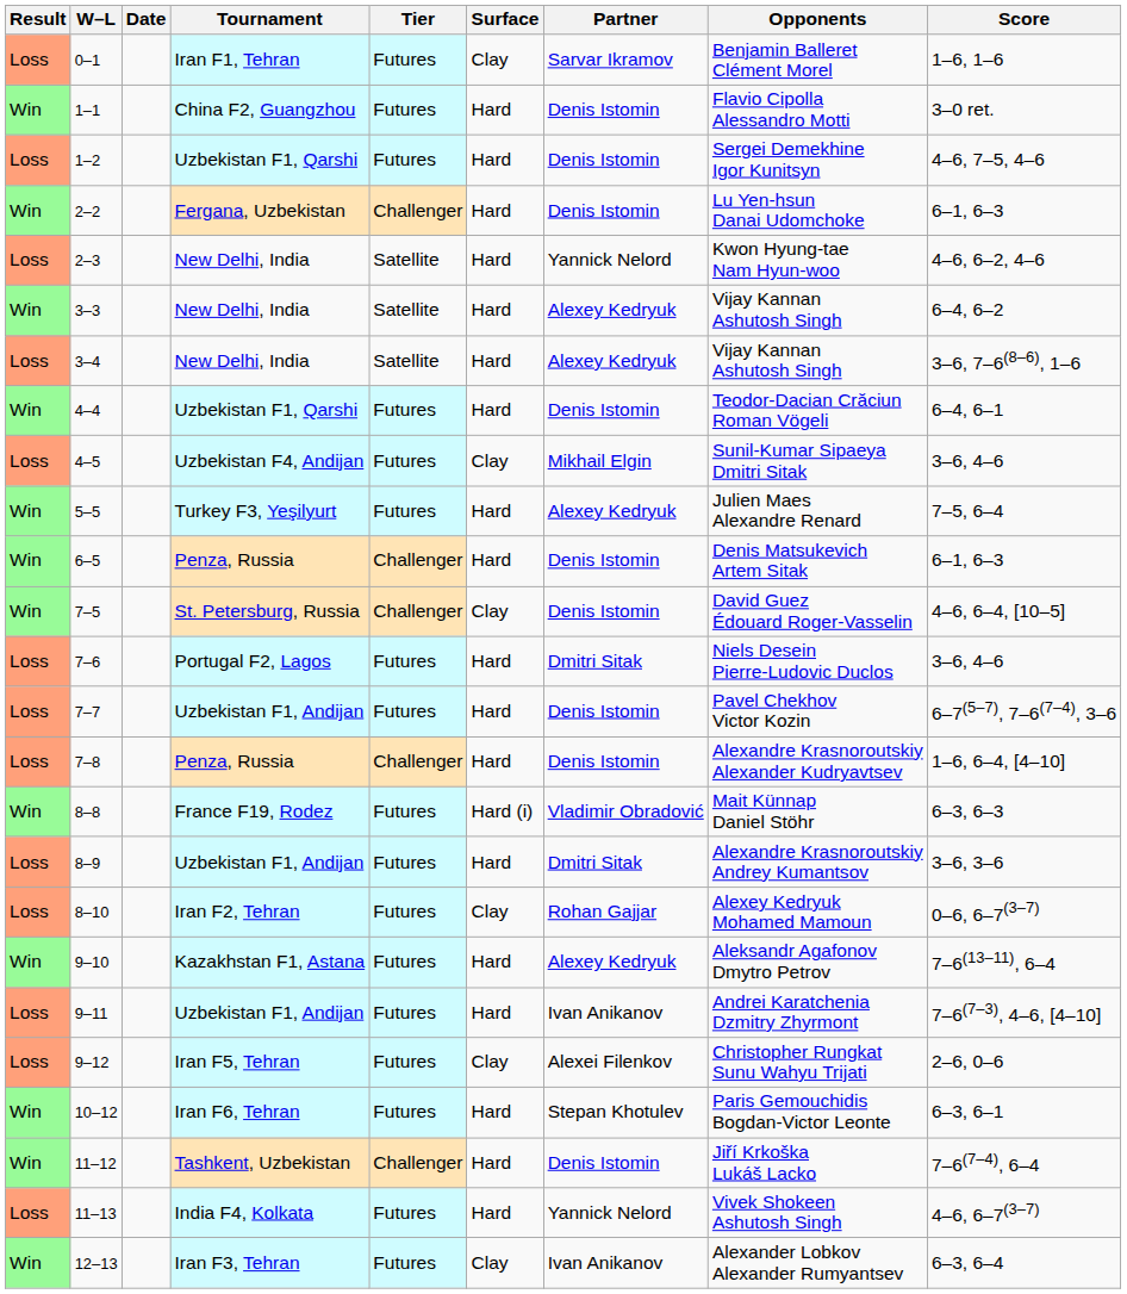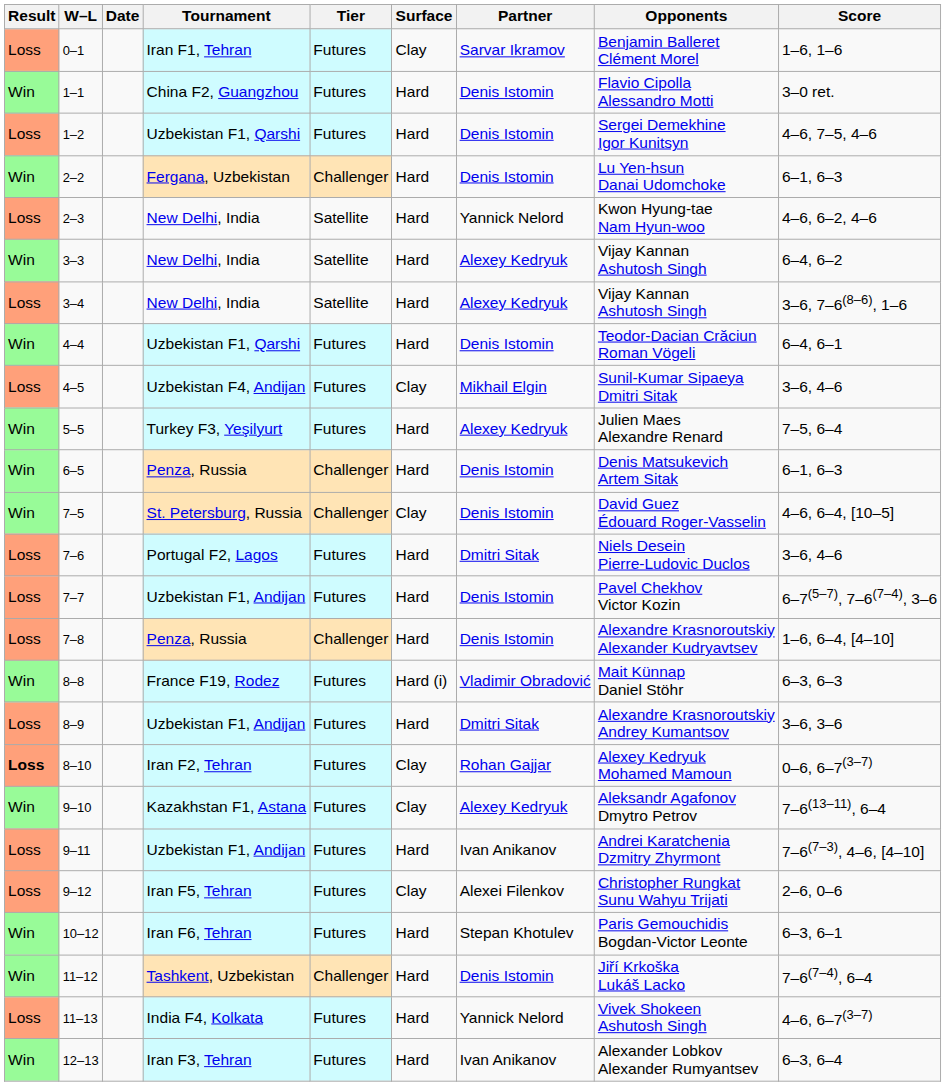 <table class="sortable wikitable">
 <tr>
 <th>Result</th>
 <th class="unsortable">W–L</th>
 <th>Date</th>
 <th>Tournament</th>
 <th>Tier</th>
 <th>Surface</th>
 <th>Partner</th>
 <th>Opponents</th>
 <th class="unsortable">Score</th>
 </tr>
 <tr>
 <td bgcolor=FFA07A>Loss</td>
 <td><small>0–1</small></td>
 <td></td>
 <td style="background:#cffcff;">Iran F1, <a href='#'>Tehran</a></td>
 <td style="background:#cffcff;">Futures</td>
 <td>Clay</td>
 <td> <a href='#'>Sarvar Ikramov</a></td>
 <td> <a href='#'>Benjamin Balleret</a> <br> <a href='#'>Clément Morel</a></td>
 <td>1–6, 1–6</td>
 </tr>
 <tr>
 <td bgcolor=98FB98>Win</td>
 <td><small>1–1</small></td>
 <td></td>
 <td style="background:#cffcff;">China F2, <a href='#'>Guangzhou</a></td>
 <td style="background:#cffcff;">Futures</td>
 <td>Hard</td>
 <td> <a href='#'>Denis Istomin</a></td>
 <td> <a href='#'>Flavio Cipolla</a> <br> <a href='#'>Alessandro Motti</a></td>
 <td>3–0 ret.</td>
 </tr>
 <tr>
 <td bgcolor=FFA07A>Loss</td>
 <td><small>1–2</small></td>
 <td></td>
 <td style="background:#cffcff;">Uzbekistan F1, <a href='#'>Qarshi</a></td>
 <td style="background:#cffcff;">Futures</td>
 <td>Hard</td>
 <td> <a href='#'>Denis Istomin</a></td>
 <td> <a href='#'>Sergei Demekhine</a> <br> <a href='#'>Igor Kunitsyn</a></td>
 <td>4–6, 7–5, 4–6</td>
 </tr>
 <tr>
 <td bgcolor=98FB98>Win</td>
 <td><small>2–2</small></td>
 <td><a href='#'></a></td>
 <td style="background:moccasin;"><a href='#'>Fergana</a>, Uzbekistan</td>
 <td style="background:moccasin;">Challenger</td>
 <td>Hard</td>
 <td> <a href='#'>Denis Istomin</a></td>
 <td> <a href='#'>Lu Yen-hsun</a> <br> <a href='#'>Danai Udomchoke</a></td>
 <td>6–1, 6–3</td>
 </tr>
 <tr>
 <td bgcolor=FFA07A>Loss</td>
 <td><small>2–3</small></td>
 <td></td>
 <td><a href='#'>New Delhi</a>, India</td>
 <td>Satellite</td>
 <td>Hard</td>
 <td> Yannick Nelord</td>
 <td> Kwon Hyung-tae <br> <a href='#'>Nam Hyun-woo</a></td>
 <td>4–6, 6–2, 4–6</td>
 </tr>
 <tr>
 <td bgcolor=98FB98>Win</td>
 <td><small>3–3</small></td>
 <td></td>
 <td><a href='#'>New Delhi</a>, India</td>
 <td>Satellite</td>
 <td>Hard</td>
 <td> <a href='#'>Alexey Kedryuk</a></td>
 <td> Vijay Kannan <br> <a href='#'>Ashutosh Singh</a></td>
 <td>6–4, 6–2</td>
 </tr>
 <tr>
 <td bgcolor=FFA07A>Loss</td>
 <td><small>3–4</small></td>
 <td></td>
 <td><a href='#'>New Delhi</a>, India</td>
 <td>Satellite</td>
 <td>Hard</td>
 <td> <a href='#'>Alexey Kedryuk</a></td>
 <td> Vijay Kannan <br> <a href='#'>Ashutosh Singh</a></td>
 <td>3–6, 7–6<sup>(8–6)</sup>, 1–6</td>
 </tr>
 <tr>
 <td bgcolor=98FB98>Win</td>
 <td><small>4–4</small></td>
 <td></td>
 <td style="background:#cffcff;">Uzbekistan F1, <a href='#'>Qarshi</a></td>
 <td style="background:#cffcff;">Futures</td>
 <td>Hard</td>
 <td> <a href='#'>Denis Istomin</a></td>
 <td> <a href='#'>Teodor-Dacian Crăciun</a> <br> <a href='#'>Roman Vögeli</a></td>
 <td>6–4, 6–1</td>
 </tr>
 <tr>
 <td bgcolor=FFA07A>Loss</td>
 <td><small>4–5</small></td>
 <td></td>
 <td style="background:#cffcff;">Uzbekistan F4, <a href='#'>Andijan</a></td>
 <td style="background:#cffcff;">Futures</td>
 <td>Clay</td>
 <td> <a href='#'>Mikhail Elgin</a></td>
 <td> <a href='#'>Sunil-Kumar Sipaeya</a> <br> <a href='#'>Dmitri Sitak</a></td>
 <td>3–6, 4–6</td>
 </tr>
 <tr>
 <td bgcolor=98FB98>Win</td>
 <td><small>5–5</small></td>
 <td></td>
 <td style="background:#cffcff;">Turkey F3, <a href='#'>Yeşilyurt</a></td>
 <td style="background:#cffcff;">Futures</td>
 <td>Hard</td>
 <td> <a href='#'>Alexey Kedryuk</a></td>
 <td> Julien Maes <br> Alexandre Renard</td>
 <td>7–5, 6–4</td>
 </tr>
 <tr>
 <td bgcolor=98FB98>Win</td>
 <td><small>6–5</small></td>
 <td><a href='#'></a></td>
 <td style="background:moccasin;"><a href='#'>Penza</a>, Russia</td>
 <td style="background:moccasin;">Challenger</td>
 <td>Hard</td>
 <td> <a href='#'>Denis Istomin</a></td>
 <td> <a href='#'>Denis Matsukevich</a> <br> <a href='#'>Artem Sitak</a></td>
 <td>6–1, 6–3</td>
 </tr>
 <tr>
 <td bgcolor=98FB98>Win</td>
 <td><small>7–5</small></td>
 <td><a href='#'></a></td>
 <td style="background:moccasin;"><a href='#'>St. Petersburg</a>, Russia</td>
 <td style="background:moccasin;">Challenger</td>
 <td>Clay</td>
 <td> <a href='#'>Denis Istomin</a></td>
 <td> <a href='#'>David Guez</a> <br> <a href='#'>Édouard Roger-Vasselin</a></td>
 <td>4–6, 6–4, [10–5]</td>
 </tr>
 <tr>
 <td bgcolor=FFA07A>Loss</td>
 <td><small>7–6</small></td>
 <td></td>
 <td style="background:#cffcff;">Portugal F2, <a href='#'>Lagos</a></td>
 <td style="background:#cffcff;">Futures</td>
 <td>Hard</td>
 <td> <a href='#'>Dmitri Sitak</a></td>
 <td> <a href='#'>Niels Desein</a> <br> <a href='#'>Pierre-Ludovic Duclos</a></td>
 <td>3–6, 4–6</td>
 </tr>
 <tr>
 <td bgcolor=FFA07A>Loss</td>
 <td><small>7–7</small></td>
 <td></td>
 <td style="background:#cffcff;">Uzbekistan F1, <a href='#'>Andijan</a></td>
 <td style="background:#cffcff;">Futures</td>
 <td>Hard</td>
 <td> <a href='#'>Denis Istomin</a></td>
 <td> <a href='#'>Pavel Chekhov</a> <br> Victor Kozin</td>
 <td>6–7<sup>(5–7)</sup>, 7–6<sup>(7–4)</sup>, 3–6</td>
 </tr>
 <tr>
 <td bgcolor=FFA07A>Loss</td>
 <td><small>7–8</small></td>
 <td><a href='#'></a></td>
 <td style="background:moccasin;"><a href='#'>Penza</a>, Russia</td>
 <td style="background:moccasin;">Challenger</td>
 <td>Hard</td>
 <td> <a href='#'>Denis Istomin</a></td>
 <td> <a href='#'>Alexandre Krasnoroutskiy</a> <br> <a href='#'>Alexander Kudryavtsev</a></td>
 <td>1–6, 6–4, [4–10]</td>
 </tr>
 <tr>
 <td bgcolor=98FB98>Win</td>
 <td><small>8–8</small></td>
 <td></td>
 <td style="background:#cffcff;">France F19, <a href='#'>Rodez</a></td>
 <td style="background:#cffcff;">Futures</td>
 <td>Hard (i)</td>
 <td> <a href='#'>Vladimir Obradović</a></td>
 <td> <a href='#'>Mait Künnap</a> <br> Daniel Stöhr</td>
 <td>6–3, 6–3</td>
 </tr>
 <tr>
 <td bgcolor=FFA07A>Loss</td>
 <td><small>8–9</small></td>
 <td></td>
 <td style="background:#cffcff;">Uzbekistan F1, <a href='#'>Andijan</a></td>
 <td style="background:#cffcff;">Futures</td>
 <td>Hard</td>
 <td> <a href='#'>Dmitri Sitak</a></td>
 <td> <a href='#'>Alexandre Krasnoroutskiy</a> <br> <a href='#'>Andrey Kumantsov</a></td>
 <td>3–6, 3–6</td>
 </tr>
 <tr>
-<td bgcolor=FFA07A>Loss</td>
+<td bgcolor=FFA07A><strong>Loss</strong></td>
 <td><small>8–10</small></td>
 <td></td>
 <td style="background:#cffcff;">Iran F2, <a href='#'>Tehran</a></td>
 <td style="background:#cffcff;">Futures</td>
 <td>Clay</td>
 <td> <a href='#'>Rohan Gajjar</a></td>
 <td> <a href='#'>Alexey Kedryuk</a> <br> <a href='#'>Mohamed Mamoun</a></td>
 <td>0–6, 6–7<sup>(3–7)</sup></td>
 </tr>
 <tr>
 <td bgcolor=98FB98>Win</td>
 <td><small>9–10</small></td>
 <td></td>
 <td style="background:#cffcff;">Kazakhstan F1, <a href='#'>Astana</a></td>
 <td style="background:#cffcff;">Futures</td>
-<td>Hard</td>
+<td>Clay</td>
 <td> <a href='#'>Alexey Kedryuk</a></td>
 <td> <a href='#'>Aleksandr Agafonov</a> <br> Dmytro Petrov</td>
 <td>7–6<sup>(13–11)</sup>, 6–4</td>
 </tr>
 <tr>
 <td bgcolor=FFA07A>Loss</td>
 <td><small>9–11</small></td>
 <td></td>
 <td style="background:#cffcff;">Uzbekistan F1, <a href='#'>Andijan</a></td>
 <td style="background:#cffcff;">Futures</td>
 <td>Hard</td>
 <td> Ivan Anikanov</td>
 <td> <a href='#'>Andrei Karatchenia</a> <br> <a href='#'>Dzmitry Zhyrmont</a></td>
 <td>7–6<sup>(7–3)</sup>, 4–6, [4–10]</td>
 </tr>
 <tr>
 <td bgcolor=FFA07A>Loss</td>
 <td><small>9–12</small></td>
 <td></td>
 <td style="background:#cffcff;">Iran F5, <a href='#'>Tehran</a></td>
 <td style="background:#cffcff;">Futures</td>
 <td>Clay</td>
 <td> Alexei Filenkov</td>
 <td> <a href='#'>Christopher Rungkat</a> <br> <a href='#'>Sunu Wahyu Trijati</a></td>
 <td>2–6, 0–6</td>
 </tr>
 <tr>
 <td bgcolor=98FB98>Win</td>
 <td><small>10–12</small></td>
 <td></td>
 <td style="background:#cffcff;">Iran F6, <a href='#'>Tehran</a></td>
 <td style="background:#cffcff;">Futures</td>
 <td>Hard</td>
 <td> Stepan Khotulev</td>
 <td> <a href='#'>Paris Gemouchidis</a> <br> Bogdan-Victor Leonte</td>
 <td>6–3, 6–1</td>
 </tr>
 <tr>
 <td bgcolor=98FB98>Win</td>
 <td><small>11–12</small></td>
 <td><a href='#'></a></td>
 <td style="background:moccasin;"><a href='#'>Tashkent</a>, Uzbekistan</td>
 <td style="background:moccasin;">Challenger</td>
 <td>Hard</td>
 <td> <a href='#'>Denis Istomin</a></td>
 <td> <a href='#'>Jiří Krkoška</a> <br> <a href='#'>Lukáš Lacko</a></td>
 <td>7–6<sup>(7–4)</sup>, 6–4</td>
 </tr>
 <tr>
 <td bgcolor=FFA07A>Loss</td>
 <td><small>11–13</small></td>
 <td></td>
 <td style="background:#cffcff;">India F4, <a href='#'>Kolkata</a></td>
 <td style="background:#cffcff;">Futures</td>
 <td>Hard</td>
 <td> Yannick Nelord</td>
 <td> <a href='#'>Vivek Shokeen</a> <br> <a href='#'>Ashutosh Singh</a></td>
 <td>4–6, 6–7<sup>(3–7)</sup></td>
 </tr>
 <tr>
 <td bgcolor=98FB98>Win</td>
 <td><small>12–13</small></td>
 <td></td>
 <td style="background:#cffcff;">Iran F3, <a href='#'>Tehran</a></td>
 <td style="background:#cffcff;">Futures</td>
-<td>Clay</td>
+<td>Hard</td>
 <td> Ivan Anikanov</td>
 <td> Alexander Lobkov <br> Alexander Rumyantsev</td>
 <td>6–3, 6–4</td>
 </tr>
 </table>
